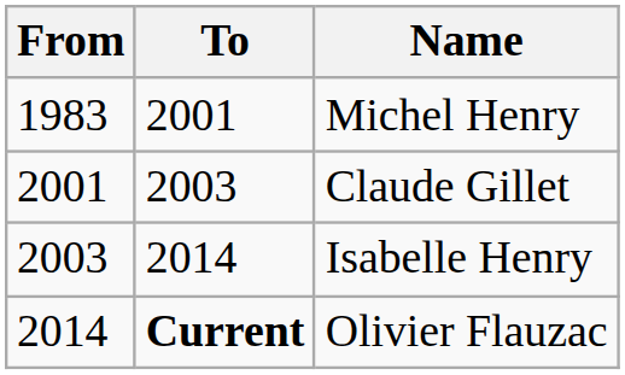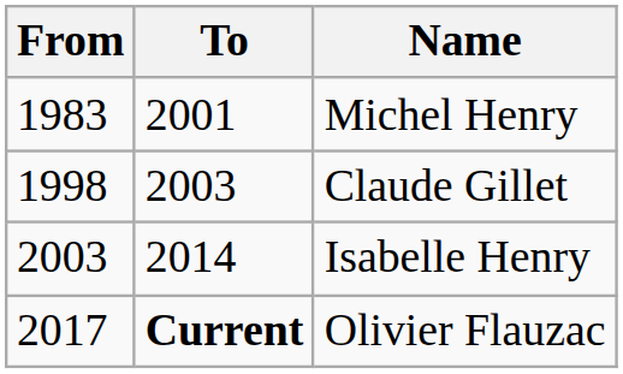 <table class="wikitable">
 <tr>
 <th>From</th>
 <th>To</th>
 <th>Name</th>
 </tr>
 <tr>
 <td>1983</td>
 <td>2001</td>
 <td>Michel Henry</td>
 </tr>
 <tr>
-<td>2001</td>
+<td>1998</td>
 <td>2003</td>
 <td>Claude Gillet</td>
 </tr>
 <tr>
 <td>2003</td>
 <td>2014</td>
 <td>Isabelle Henry</td>
 </tr>
 <tr>
-<td>2014</td>
+<td>2017</td>
 <td><strong>Current</strong></td>
 <td>Olivier Flauzac</td>
 </tr>
 </table>
